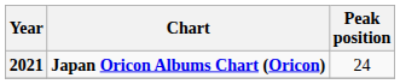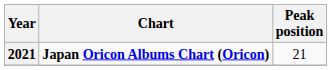 <table class="wikitable sortable plainrowheaders" style="text-align:center">
 <tr>
 <th scope="col">Year</th>
 <th scope="col">Chart</th>
 <th scope="col">Peak<br>position</th>
 </tr>
 <tr>
 <th scope="row">2021</th>
 <td><strong>Japan <a href='#'>Oricon Albums Chart</a> (<a href='#'>Oricon</a>)</strong></td>
-<td>24</td>
+<td>21</td>
 </tr>
 <tr>
 </tr>
 </table>
